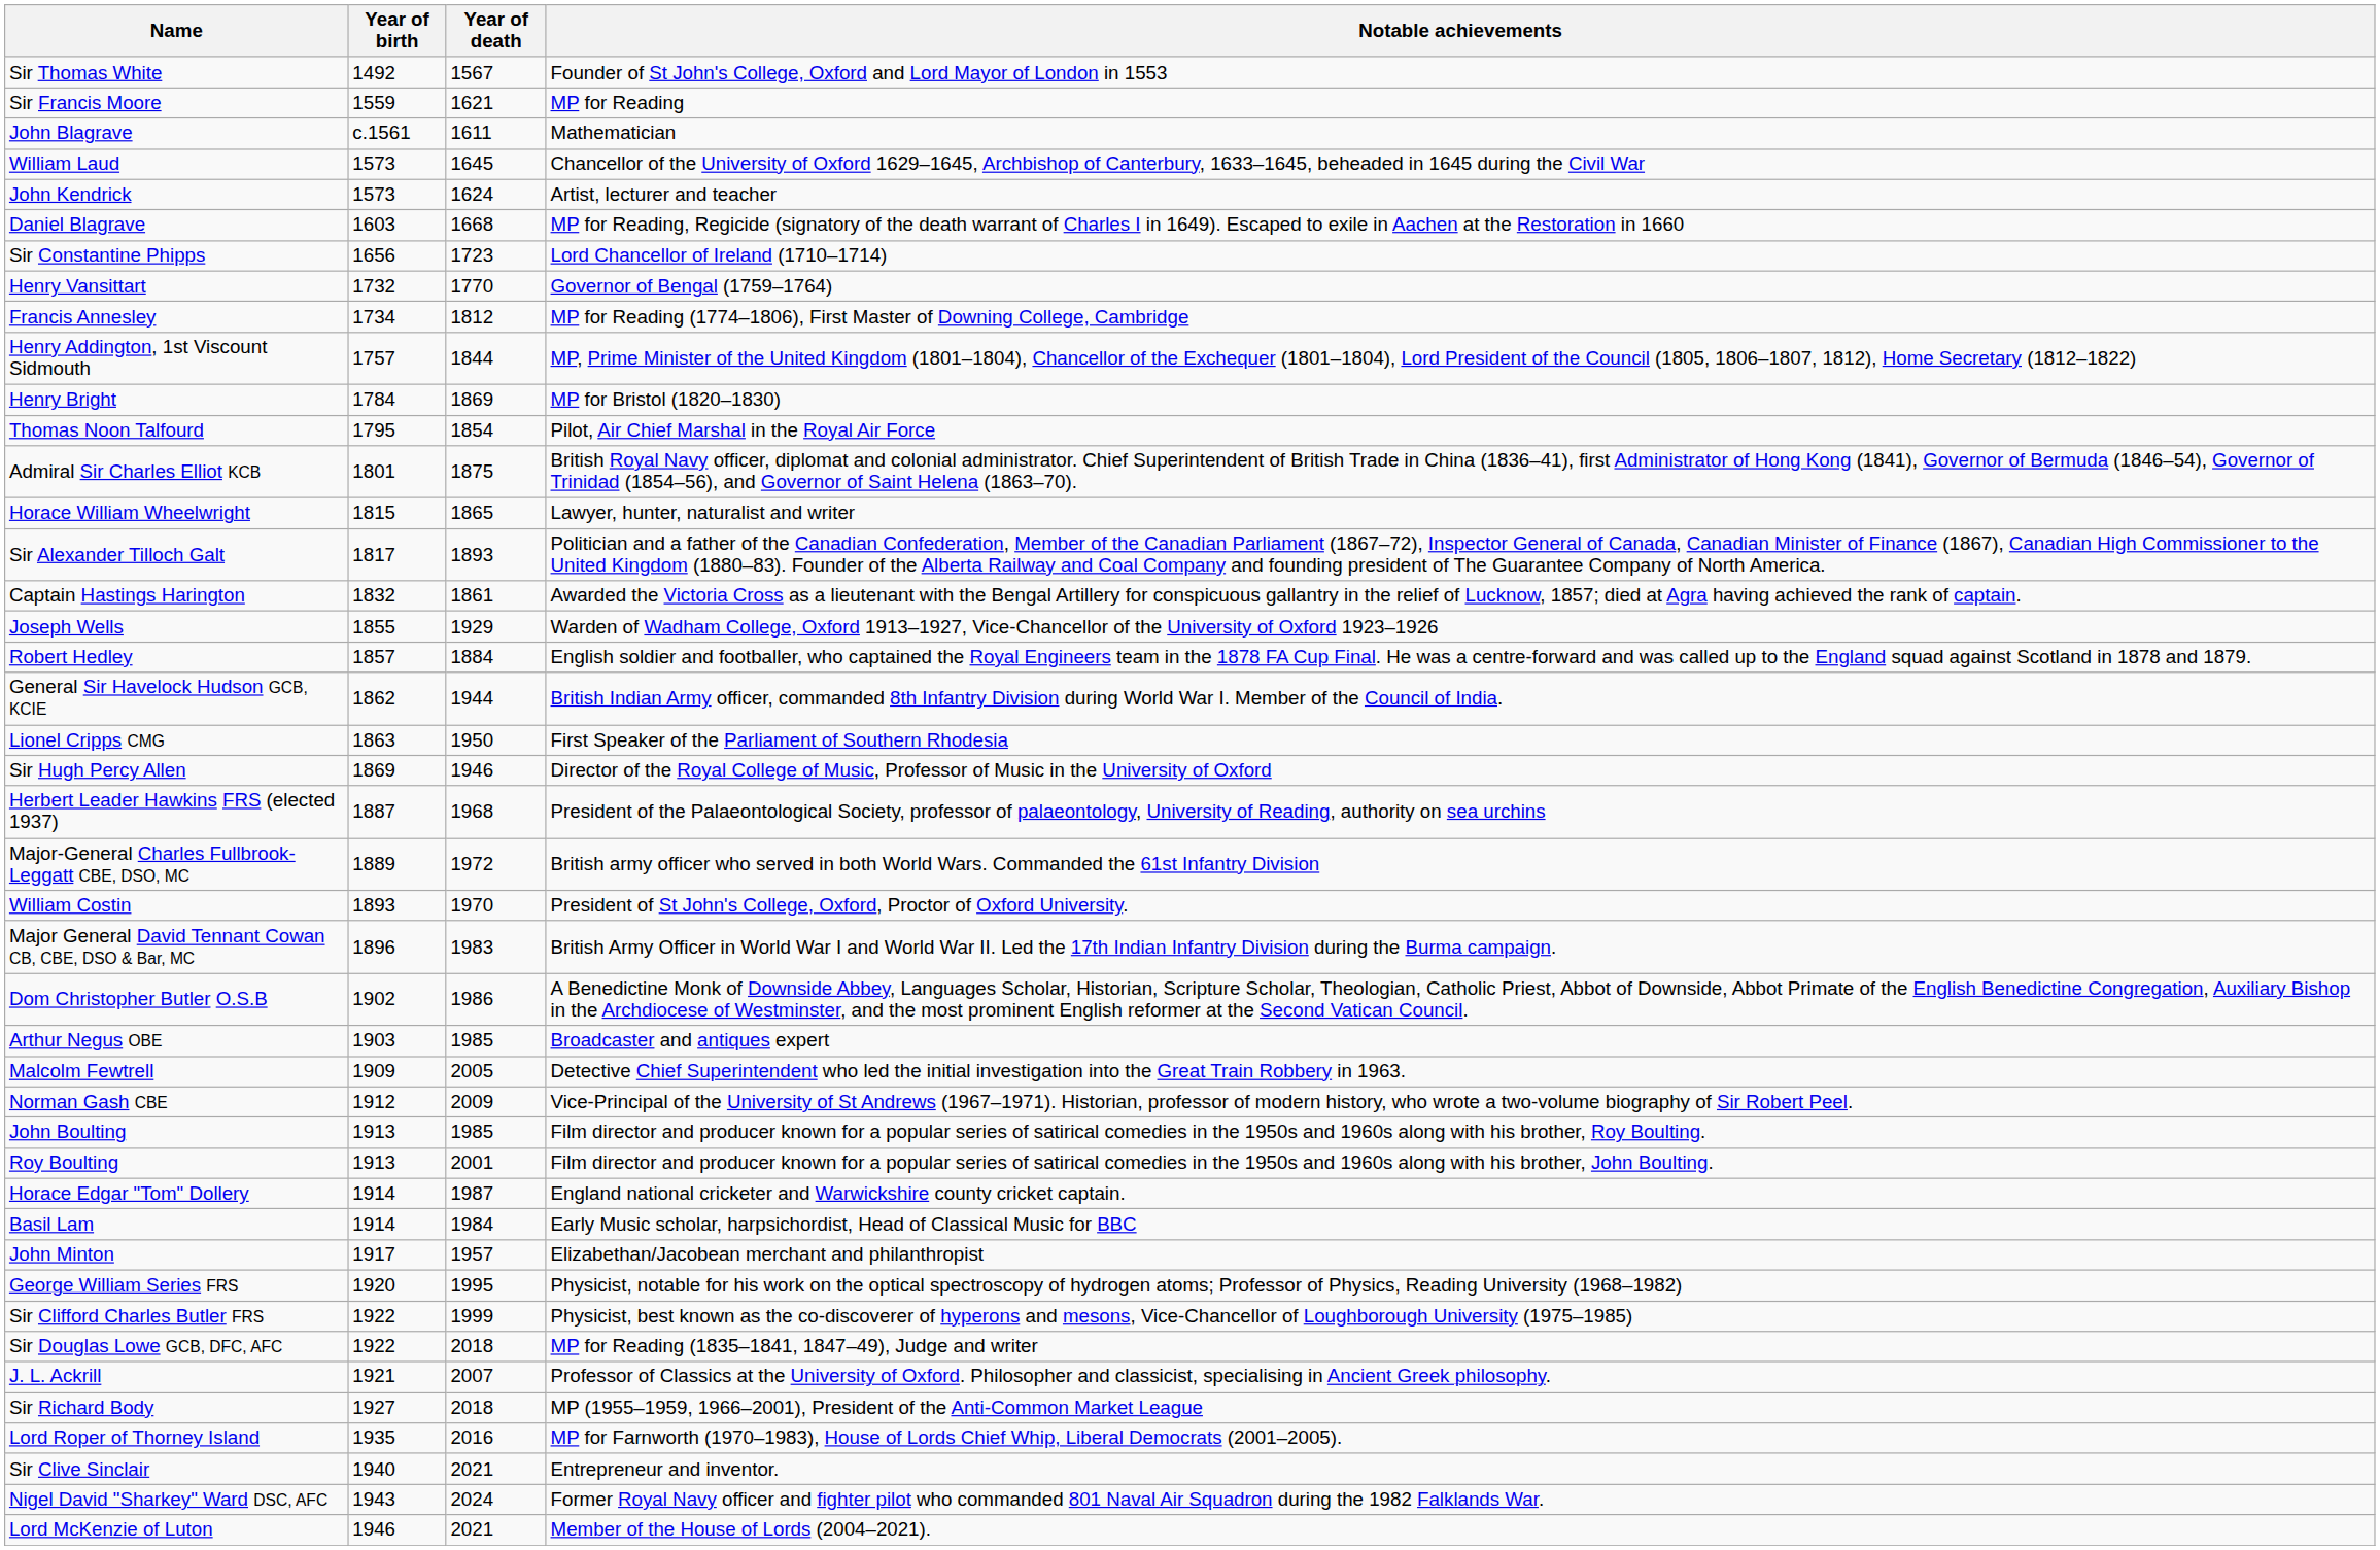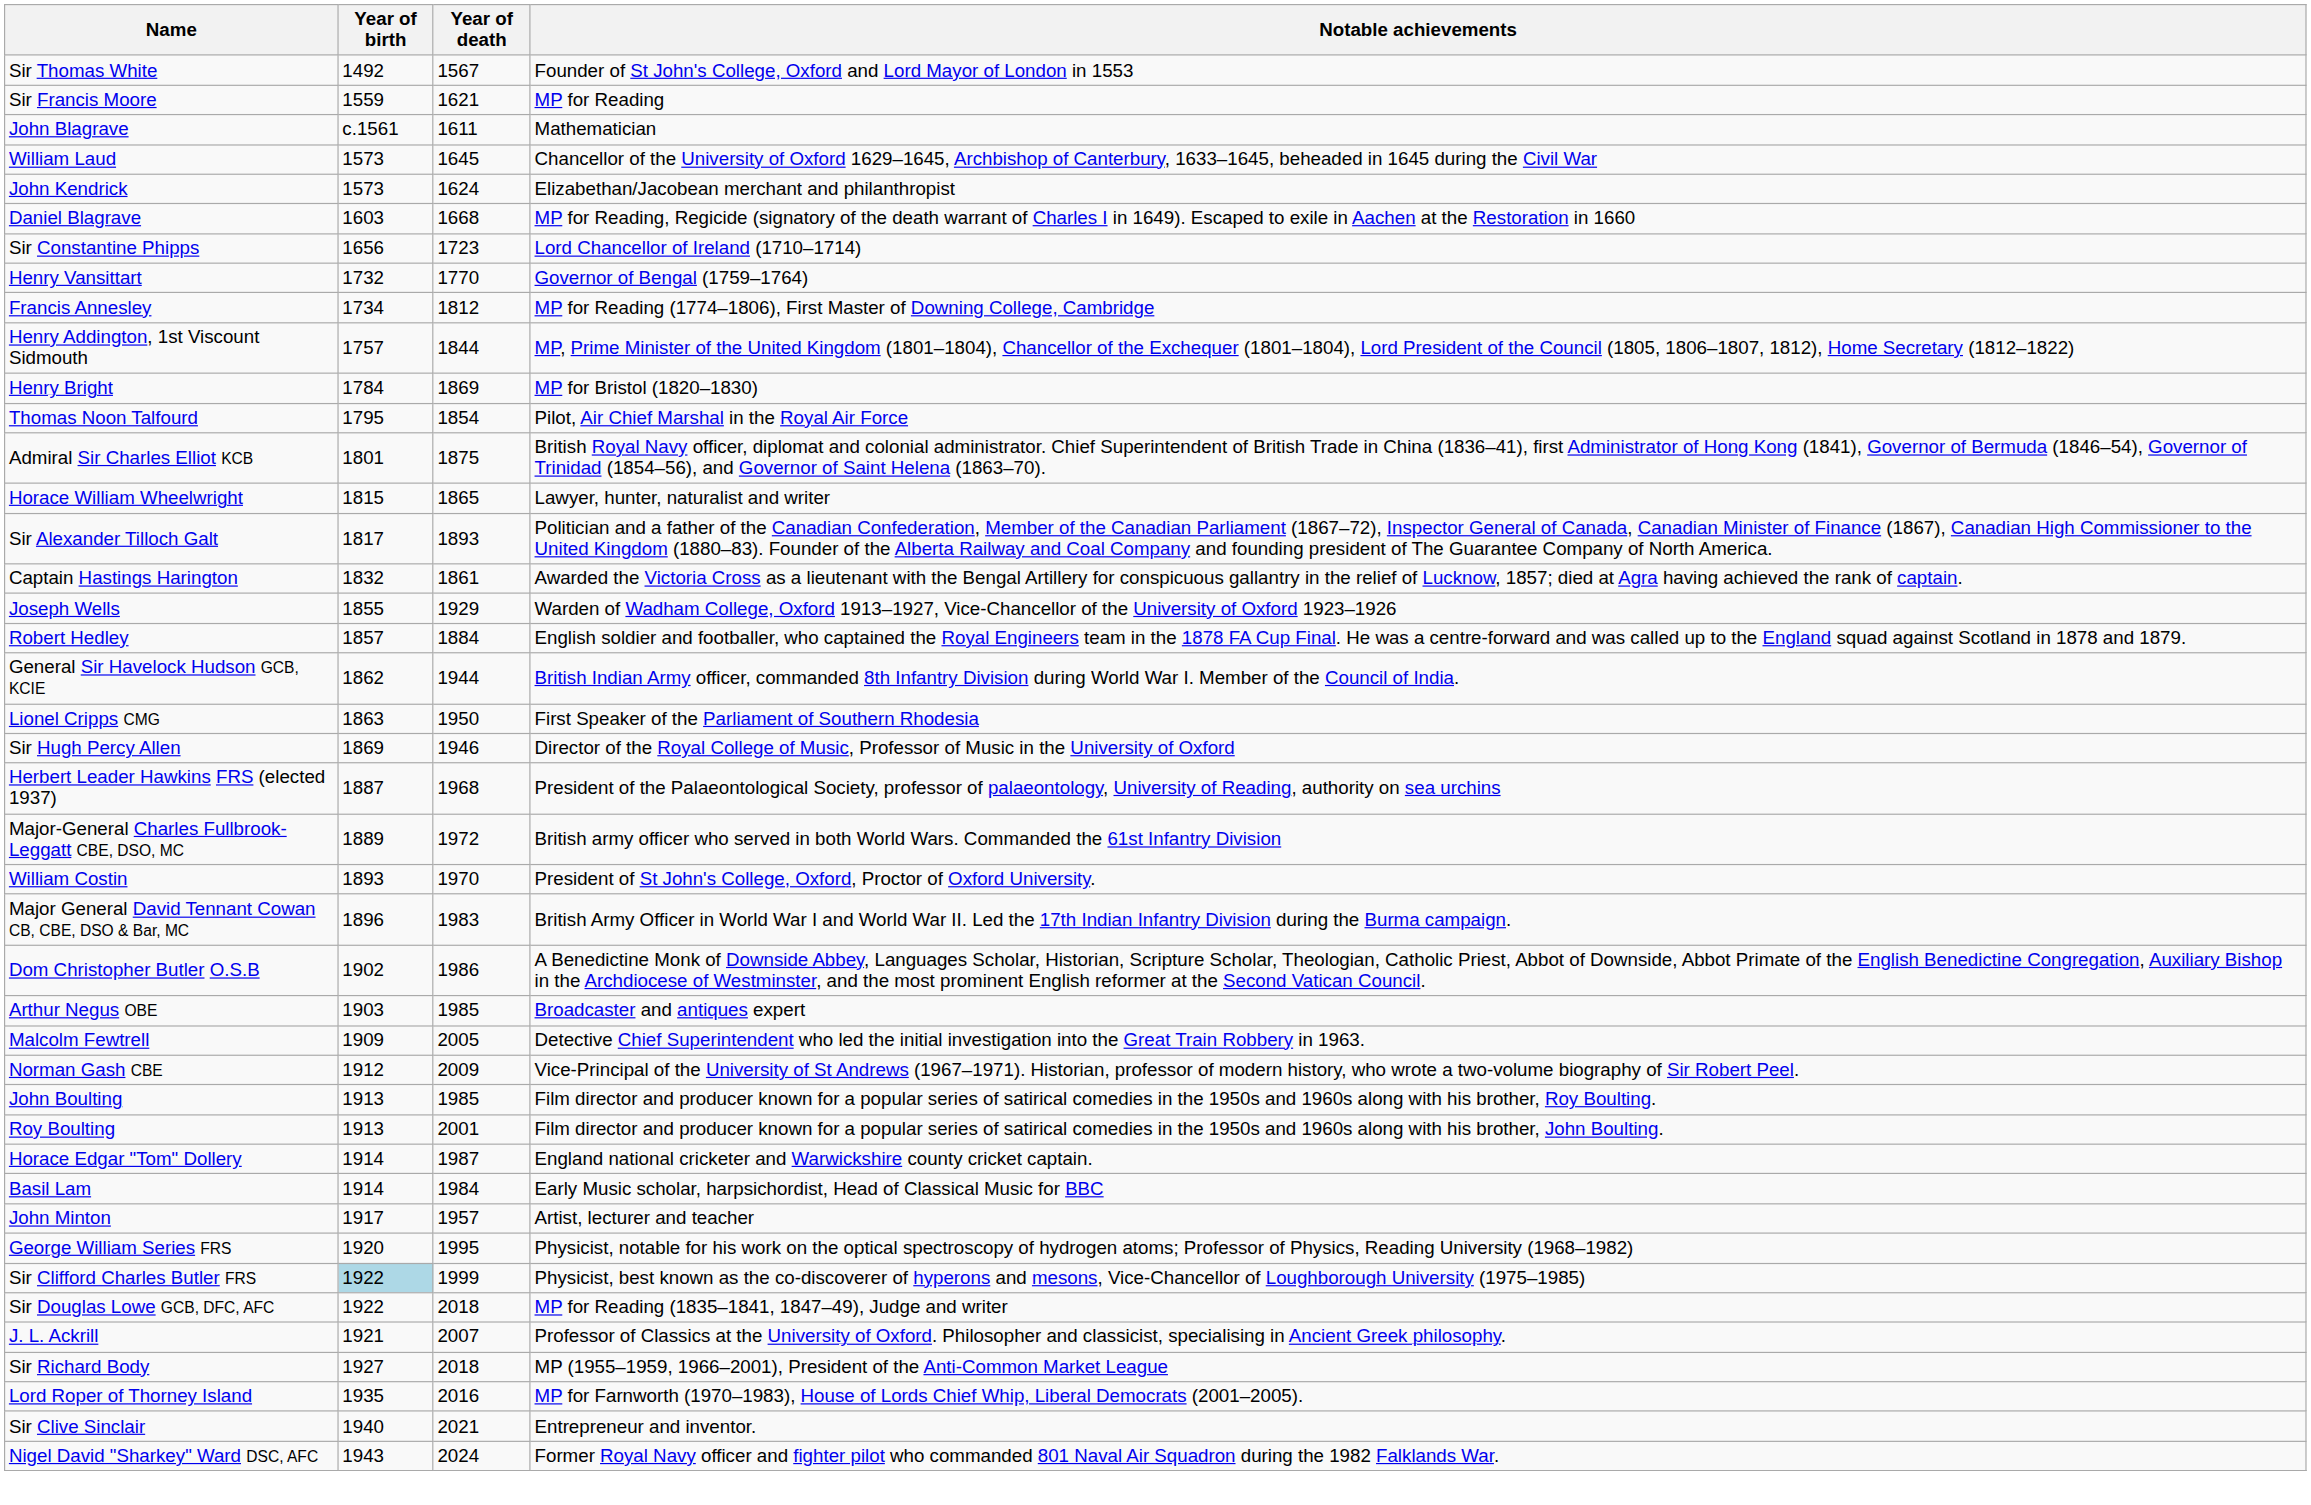 <table class="wikitable">
 <tr>
 <th>Name</th>
 <th>Year of birth</th>
 <th>Year of death</th>
 <th>Notable achievements</th>
 </tr>
 <tr>
 <td>Sir <a href='#'>Thomas White</a></td>
 <td>1492</td>
 <td>1567</td>
 <td>Founder of <a href='#'>St John's College, Oxford</a> and <a href='#'>Lord Mayor of London</a> in 1553</td>
 </tr>
 <tr>
 <td>Sir <a href='#'>Francis Moore</a></td>
 <td>1559</td>
 <td>1621</td>
 <td><a href='#'>MP</a> for Reading</td>
 </tr>
 <tr>
 <td><a href='#'>John Blagrave</a></td>
 <td>c.1561</td>
 <td>1611</td>
 <td>Mathematician</td>
 </tr>
 <tr>
 <td><a href='#'>William Laud</a></td>
 <td>1573</td>
 <td>1645</td>
 <td>Chancellor of the <a href='#'>University of Oxford</a> 1629–1645, <a href='#'>Archbishop of Canterbury</a>, 1633–1645, beheaded in 1645 during the <a href='#'>Civil War</a></td>
 </tr>
 <tr>
 <td><a href='#'>John Kendrick</a></td>
 <td>1573</td>
 <td>1624</td>
-<td>Artist, lecturer and teacher</td>
+<td>Elizabethan/Jacobean merchant and philanthropist</td>
 </tr>
 <tr>
 <td><a href='#'>Daniel Blagrave</a></td>
 <td>1603</td>
 <td>1668</td>
 <td><a href='#'>MP</a> for Reading, Regicide (signatory of the death warrant of <a href='#'>Charles I</a> in 1649). Escaped to exile in <a href='#'>Aachen</a> at the <a href='#'>Restoration</a> in 1660</td>
 </tr>
 <tr>
 <td>Sir <a href='#'>Constantine Phipps</a></td>
 <td>1656</td>
 <td>1723</td>
 <td><a href='#'>Lord Chancellor of Ireland</a> (1710–1714)</td>
 </tr>
 <tr>
 <td><a href='#'>Henry Vansittart</a></td>
 <td>1732</td>
 <td>1770</td>
 <td><a href='#'>Governor of Bengal</a> (1759–1764)</td>
 </tr>
 <tr>
 <td><a href='#'>Francis Annesley</a></td>
 <td>1734</td>
 <td>1812</td>
 <td><a href='#'>MP</a> for Reading (1774–1806), First Master of <a href='#'>Downing College, Cambridge</a></td>
 </tr>
 <tr>
 <td><a href='#'>Henry Addington</a>, 1st Viscount Sidmouth</td>
 <td>1757</td>
 <td>1844</td>
 <td><a href='#'>MP</a>, <a href='#'>Prime Minister of the United Kingdom</a> (1801–1804), <a href='#'>Chancellor of the Exchequer</a> (1801–1804), <a href='#'>Lord President of the Council</a> (1805, 1806–1807, 1812), <a href='#'>Home Secretary</a> (1812–1822)</td>
 </tr>
 <tr>
 <td><a href='#'>Henry Bright</a></td>
 <td>1784</td>
 <td>1869</td>
 <td><a href='#'>MP</a> for Bristol (1820–1830)</td>
 </tr>
 <tr>
 <td><a href='#'>Thomas Noon Talfourd</a></td>
 <td>1795</td>
 <td>1854</td>
 <td>Pilot, <a href='#'>Air Chief Marshal</a> in the <a href='#'>Royal Air Force</a></td>
 </tr>
 <tr>
 <td>Admiral <a href='#'>Sir Charles Elliot</a> <small>KCB</small></td>
 <td>1801</td>
 <td>1875</td>
 <td>British <a href='#'>Royal Navy</a> officer, diplomat and colonial administrator. Chief Superintendent of British Trade in China (1836–41), first <a href='#'>Administrator of Hong Kong</a> (1841), <a href='#'>Governor of Bermuda</a> (1846–54), <a href='#'>Governor of Trinidad</a> (1854–56), and <a href='#'>Governor of Saint Helena</a> (1863–70).</td>
 </tr>
 <tr>
 <td><a href='#'>Horace William Wheelwright</a></td>
 <td>1815</td>
 <td>1865</td>
 <td>Lawyer, hunter, naturalist and writer</td>
 </tr>
 <tr>
 <td>Sir <a href='#'>Alexander Tilloch Galt</a></td>
 <td>1817</td>
 <td>1893</td>
 <td>Politician and a father of the <a href='#'>Canadian Confederation</a>, <a href='#'>Member of the Canadian Parliament</a> (1867–72), <a href='#'>Inspector General of Canada</a>, <a href='#'>Canadian Minister of Finance</a> (1867), <a href='#'>Canadian High Commissioner to the United Kingdom</a> (1880–83). Founder of the <a href='#'>Alberta Railway and Coal Company</a> and founding president of The Guarantee Company of North America.</td>
 </tr>
 <tr>
 <td>Captain <a href='#'>Hastings Harington</a></td>
 <td>1832</td>
 <td>1861</td>
 <td>Awarded the <a href='#'>Victoria Cross</a> as a lieutenant with the Bengal Artillery for conspicuous gallantry in the relief of <a href='#'>Lucknow</a>, 1857; died at <a href='#'>Agra</a> having achieved the rank of <a href='#'>captain</a>.</td>
 </tr>
 <tr>
 <td><a href='#'>Joseph Wells</a></td>
 <td>1855</td>
 <td>1929</td>
 <td>Warden of <a href='#'>Wadham College, Oxford</a> 1913–1927, Vice-Chancellor of the <a href='#'>University of Oxford</a> 1923–1926</td>
 </tr>
 <tr>
 <td><a href='#'>Robert Hedley</a></td>
 <td>1857</td>
 <td>1884</td>
 <td>English soldier and footballer, who captained the <a href='#'>Royal Engineers</a> team in the <a href='#'>1878 FA Cup Final</a>. He was a centre-forward and was called up to the <a href='#'>England</a> squad against Scotland in 1878 and 1879.</td>
 </tr>
 <tr>
 <td>General <a href='#'>Sir Havelock Hudson</a> <small>GCB, KCIE</small></td>
 <td>1862</td>
 <td>1944</td>
 <td><a href='#'>British Indian Army</a> officer, commanded <a href='#'>8th Infantry Division</a> during World War I. Member of the <a href='#'>Council of India</a>.</td>
 </tr>
 <tr>
 <td><a href='#'>Lionel Cripps</a> <small>CMG</small></td>
 <td>1863</td>
 <td>1950</td>
 <td>First Speaker of the <a href='#'>Parliament of Southern Rhodesia</a></td>
 </tr>
 <tr>
 <td>Sir <a href='#'>Hugh Percy Allen</a></td>
 <td>1869</td>
 <td>1946</td>
 <td>Director of the <a href='#'>Royal College of Music</a>, Professor of Music in the <a href='#'>University of Oxford</a></td>
 </tr>
 <tr>
 <td><a href='#'>Herbert Leader Hawkins</a> <a href='#'>FRS</a> (elected 1937)</td>
 <td>1887</td>
 <td>1968</td>
 <td>President of the Palaeontological Society, professor of <a href='#'>palaeontology</a>, <a href='#'>University of Reading</a>, authority on <a href='#'>sea urchins</a></td>
 </tr>
 <tr>
 <td>Major-General <a href='#'>Charles Fullbrook-Leggatt</a> <small>CBE, DSO, MC</small></td>
 <td>1889</td>
 <td>1972</td>
 <td>British army officer who served in both World Wars. Commanded the <a href='#'>61st Infantry Division</a></td>
 </tr>
 <tr>
 <td><a href='#'>William Costin</a></td>
 <td>1893</td>
 <td>1970</td>
 <td>President of <a href='#'>St John's College, Oxford</a>, Proctor of <a href='#'>Oxford University</a>.</td>
 </tr>
 <tr>
 <td>Major General <a href='#'>David Tennant Cowan</a> <small>CB, CBE, DSO & Bar, MC</small></td>
 <td>1896</td>
 <td>1983</td>
 <td>British Army Officer in World War I and World War II. Led the <a href='#'>17th Indian Infantry Division</a> during the <a href='#'>Burma campaign</a>.</td>
 </tr>
 <tr>
 <td><a href='#'>Dom Christopher Butler</a> <a href='#'>O.S.B</a></td>
 <td>1902</td>
 <td>1986</td>
 <td>A Benedictine Monk of <a href='#'>Downside Abbey</a>, Languages Scholar, Historian, Scripture Scholar, Theologian, Catholic Priest, Abbot of Downside, Abbot Primate of the <a href='#'>English Benedictine Congregation</a>, <a href='#'>Auxiliary Bishop</a> in the <a href='#'>Archdiocese of Westminster</a>, and the most prominent English reformer at the <a href='#'>Second Vatican Council</a>.</td>
 </tr>
 <tr>
 <td><a href='#'>Arthur Negus</a> <small>OBE</small></td>
 <td>1903</td>
 <td>1985</td>
 <td><a href='#'>Broadcaster</a> and <a href='#'>antiques</a> expert</td>
 </tr>
 <tr>
 <td><a href='#'>Malcolm Fewtrell</a></td>
 <td>1909</td>
 <td>2005</td>
 <td>Detective <a href='#'>Chief Superintendent</a> who led the initial investigation into the <a href='#'>Great Train Robbery</a> in 1963.</td>
 </tr>
 <tr>
 <td><a href='#'>Norman Gash</a> <small>CBE</small></td>
 <td>1912</td>
 <td>2009</td>
 <td>Vice-Principal of the <a href='#'>University of St Andrews</a> (1967–1971). Historian, professor of modern history, who wrote a two-volume biography of <a href='#'>Sir Robert Peel</a>.</td>
 </tr>
 <tr>
 <td><a href='#'>John Boulting</a></td>
 <td>1913</td>
 <td>1985</td>
 <td>Film director and producer known for a popular series of satirical comedies in the 1950s and 1960s along with his brother, <a href='#'>Roy Boulting</a>.</td>
 </tr>
 <tr>
 <td><a href='#'>Roy Boulting</a></td>
 <td>1913</td>
 <td>2001</td>
 <td>Film director and producer known for a popular series of satirical comedies in the 1950s and 1960s along with his brother, <a href='#'>John Boulting</a>.</td>
 </tr>
 <tr>
 <td><a href='#'>Horace Edgar "Tom" Dollery</a></td>
 <td>1914</td>
 <td>1987</td>
 <td>England national cricketer and <a href='#'>Warwickshire</a> county cricket captain.</td>
 </tr>
 <tr>
 <td><a href='#'>Basil Lam</a></td>
 <td>1914</td>
 <td>1984</td>
 <td>Early Music scholar, harpsichordist, Head of Classical Music for <a href='#'>BBC</a></td>
 </tr>
 <tr>
 <td><a href='#'>John Minton</a></td>
 <td>1917</td>
 <td>1957</td>
-<td>Elizabethan/Jacobean merchant and philanthropist</td>
+<td>Artist, lecturer and teacher</td>
 </tr>
 <tr>
 <td><a href='#'>George William Series</a> <small>FRS</small></td>
 <td>1920</td>
 <td>1995</td>
 <td>Physicist, notable for his work on the optical spectroscopy of hydrogen atoms; Professor of Physics, Reading University (1968–1982)</td>
 </tr>
 <tr>
 <td>Sir <a href='#'>Clifford Charles Butler</a> <small>FRS</small></td>
-<td>1922</td>
+<td style="background: lightblue;">1922</td>
 <td>1999</td>
 <td>Physicist, best known as the co-discoverer of <a href='#'>hyperons</a> and <a href='#'>mesons</a>, Vice-Chancellor of <a href='#'>Loughborough University</a> (1975–1985)</td>
 </tr>
 <tr>
 <td>Sir <a href='#'>Douglas Lowe</a> <small>GCB, DFC, AFC</small></td>
 <td>1922</td>
 <td>2018</td>
 <td><a href='#'>MP</a> for Reading (1835–1841, 1847–49), Judge and writer</td>
 </tr>
 <tr>
 <td><a href='#'>J. L. Ackrill</a></td>
 <td>1921</td>
 <td>2007</td>
 <td>Professor of Classics at the <a href='#'>University of Oxford</a>. Philosopher and classicist, specialising in <a href='#'>Ancient Greek philosophy</a>.</td>
 </tr>
 <tr>
 <td>Sir <a href='#'>Richard Body</a></td>
 <td>1927</td>
 <td>2018</td>
 <td>MP (1955–1959, 1966–2001), President of the <a href='#'>Anti-Common Market League</a></td>
 </tr>
 <tr>
 <td><a href='#'>Lord Roper of Thorney Island</a></td>
 <td>1935</td>
 <td>2016</td>
 <td><a href='#'>MP</a> for Farnworth (1970–1983), <a href='#'>House of Lords Chief Whip, Liberal Democrats</a> (2001–2005).</td>
 </tr>
 <tr>
 <td>Sir <a href='#'>Clive Sinclair</a></td>
 <td>1940</td>
 <td>2021</td>
 <td>Entrepreneur and inventor.</td>
 </tr>
 <tr>
 <td><a href='#'>Nigel David "Sharkey" Ward</a> <small>DSC, AFC</small></td>
 <td>1943</td>
 <td>2024</td>
 <td>Former <a href='#'>Royal Navy</a> officer and <a href='#'>fighter pilot</a> who commanded <a href='#'>801 Naval Air Squadron</a> during the 1982 <a href='#'>Falklands War</a>.</td>
 </tr>
 <tr>
-<td><a href='#'>Lord McKenzie of Luton</a></td>
-<td>1946</td>
-<td>2021</td>
-<td><a href='#'>Member of the House of Lords</a> (2004–2021).</td>
-</tr>
-<tr>
 </tr>
 </table>
